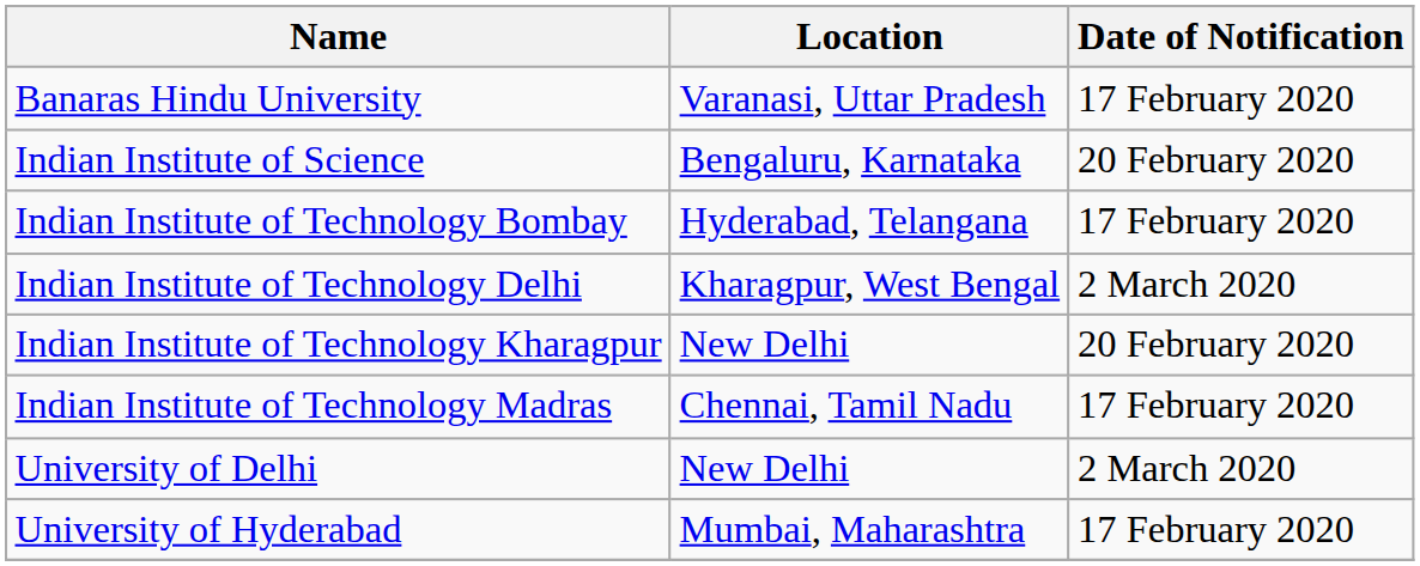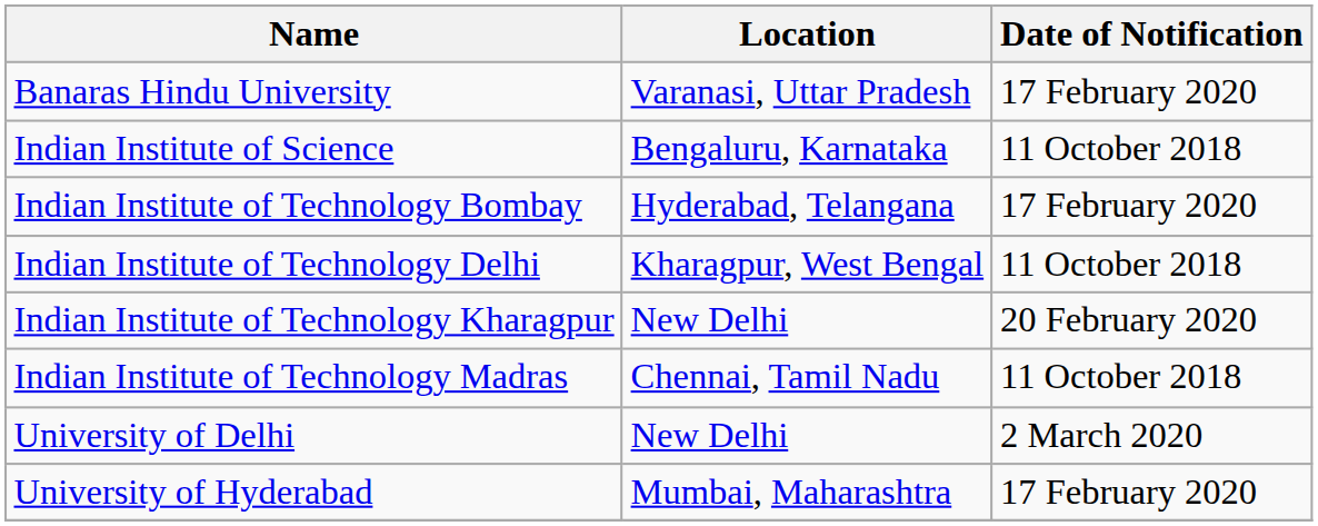 <table class="wikitable sortable">
 <tr>
 <th>Name</th>
 <th>Location</th>
 <th>Date of Notification</th>
 </tr>
 <tr>
 <td><a href='#'>Banaras Hindu University</a></td>
 <td><a href='#'>Varanasi</a>, <a href='#'>Uttar Pradesh</a></td>
 <td>17 February 2020</td>
 </tr>
 <tr>
 <td><a href='#'>Indian Institute of Science</a></td>
 <td><a href='#'>Bengaluru</a>, <a href='#'>Karnataka</a></td>
-<td>20 February 2020</td>
+<td>11 October 2018</td>
 </tr>
 <tr>
 <td><a href='#'>Indian Institute of Technology Bombay</a></td>
 <td><a href='#'>Hyderabad</a>, <a href='#'>Telangana</a></td>
 <td>17 February 2020</td>
 </tr>
 <tr>
 <td><a href='#'>Indian Institute of Technology Delhi</a></td>
 <td><a href='#'>Kharagpur</a>, <a href='#'>West Bengal</a></td>
-<td>2 March 2020</td>
+<td>11 October 2018</td>
 </tr>
 <tr>
 <td><a href='#'>Indian Institute of Technology Kharagpur</a></td>
 <td><a href='#'>New Delhi</a></td>
 <td>20 February 2020</td>
 </tr>
 <tr>
 <td><a href='#'>Indian Institute of Technology Madras</a></td>
 <td><a href='#'>Chennai</a>, <a href='#'>Tamil Nadu</a></td>
-<td>17 February 2020</td>
+<td>11 October 2018</td>
 </tr>
 <tr>
 <td><a href='#'>University of Delhi</a></td>
 <td><a href='#'>New Delhi</a></td>
 <td>2 March 2020</td>
 </tr>
 <tr>
 <td><a href='#'>University of Hyderabad</a></td>
 <td><a href='#'>Mumbai</a>, <a href='#'>Maharashtra</a></td>
 <td>17 February 2020</td>
 </tr>
 <tr>
 </tr>
 </table>
